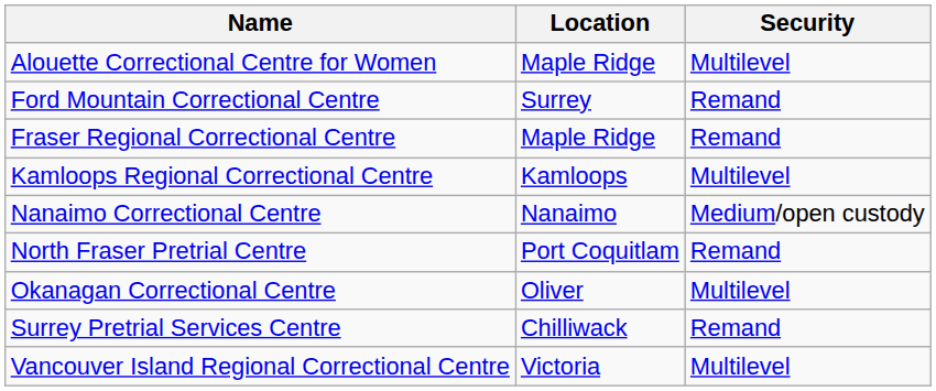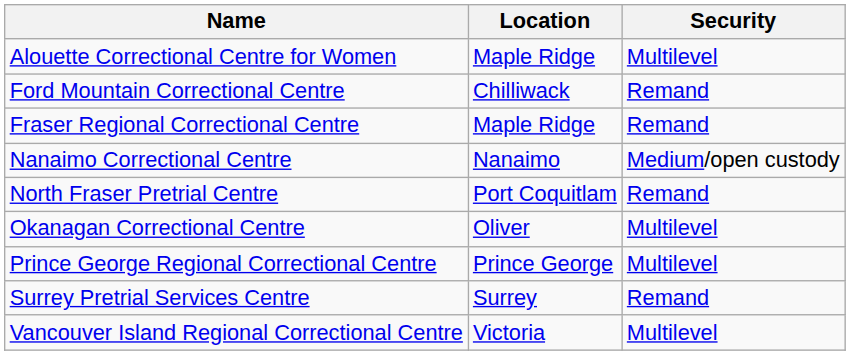 <table class="wikitable">
 <tr>
 <th>Name</th>
 <th>Location</th>
 <th>Security</th>
 </tr>
 <tr>
 <td><a href='#'>Alouette Correctional Centre for Women</a></td>
 <td><a href='#'>Maple Ridge</a></td>
 <td><a href='#'>Multilevel</a></td>
 </tr>
 <tr>
 <td><a href='#'>Ford Mountain Correctional Centre</a></td>
-<td><a href='#'>Surrey</a></td>
+<td><a href='#'>Chilliwack</a></td>
 <td><a href='#'>Remand</a></td>
 </tr>
 <tr>
 <td><a href='#'>Fraser Regional Correctional Centre</a></td>
 <td><a href='#'>Maple Ridge</a></td>
 <td><a href='#'>Remand</a></td>
-</tr>
-<tr>
-<td><a href='#'>Kamloops Regional Correctional Centre</a></td>
-<td><a href='#'>Kamloops</a></td>
-<td><a href='#'>Multilevel</a></td>
 </tr>
 <tr>
 <td><a href='#'>Nanaimo Correctional Centre</a></td>
 <td><a href='#'>Nanaimo</a></td>
 <td><a href='#'>Medium</a>/open custody</td>
 </tr>
 <tr>
 <td><a href='#'>North Fraser Pretrial Centre</a></td>
 <td><a href='#'>Port Coquitlam</a></td>
 <td><a href='#'>Remand</a></td>
 </tr>
 <tr>
 <td><a href='#'>Okanagan Correctional Centre</a></td>
 <td><a href='#'>Oliver</a></td>
 <td><a href='#'>Multilevel</a></td>
 </tr>
 <tr>
+<td><a href='#'>Prince George Regional Correctional Centre</a></td>
+<td><a href='#'>Prince George</a></td>
+<td><a href='#'>Multilevel</a></td>
+</tr>
+<tr>
 <td><a href='#'>Surrey Pretrial Services Centre</a></td>
-<td><a href='#'>Chilliwack</a></td>
+<td><a href='#'>Surrey</a></td>
 <td><a href='#'>Remand</a></td>
 </tr>
 <tr>
 <td><a href='#'>Vancouver Island Regional Correctional Centre</a></td>
 <td><a href='#'>Victoria</a></td>
 <td><a href='#'>Multilevel</a></td>
 </tr>
 </table>
